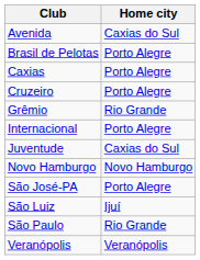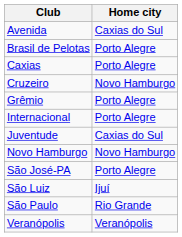 <table class="wikitable sortable">
 <tr>
 <th>Club</th>
 <th>Home city</th>
 </tr>
 <tr>
 <td><a href='#'>Avenida</a></td>
 <td><a href='#'>Caxias do Sul</a></td>
 </tr>
 <tr>
 <td><a href='#'>Brasil de Pelotas</a></td>
 <td><a href='#'>Porto Alegre</a></td>
 </tr>
 <tr>
 <td><a href='#'>Caxias</a></td>
 <td><a href='#'>Porto Alegre</a></td>
 </tr>
 <tr>
 <td><a href='#'>Cruzeiro</a></td>
-<td><a href='#'>Porto Alegre</a></td>
+<td><a href='#'>Novo Hamburgo</a></td>
 </tr>
 <tr>
 <td><a href='#'>Grêmio</a></td>
-<td><a href='#'>Rio Grande</a></td>
+<td><a href='#'>Porto Alegre</a></td>
 </tr>
 <tr>
 <td><a href='#'>Internacional</a></td>
 <td><a href='#'>Porto Alegre</a></td>
 </tr>
 <tr>
 <td><a href='#'>Juventude</a></td>
 <td><a href='#'>Caxias do Sul</a></td>
 </tr>
 <tr>
 <td><a href='#'>Novo Hamburgo</a></td>
 <td><a href='#'>Novo Hamburgo</a></td>
 </tr>
 <tr>
 <td><a href='#'>São José-PA</a></td>
 <td><a href='#'>Porto Alegre</a></td>
 </tr>
 <tr>
 <td><a href='#'>São Luiz</a></td>
 <td><a href='#'>Ijuí</a></td>
 </tr>
 <tr>
 <td><a href='#'>São Paulo</a></td>
 <td><a href='#'>Rio Grande</a></td>
 </tr>
 <tr>
 <td><a href='#'>Veranópolis</a></td>
 <td><a href='#'>Veranópolis</a></td>
 </tr>
 </table>
